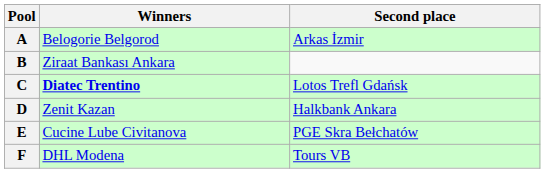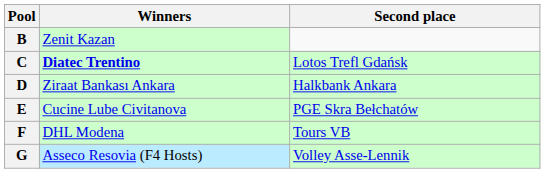 <table class="wikitable">
 <tr>
 <th>Pool</th>
 <th width=265>Winners</th>
 <th width=265>Second place</th>
 </tr>
 <tr>
-<th>A</th>
-<td bgcolor=#CCFFCC> <a href='#'>Belogorie Belgorod</a></td>
-<td bgcolor=#CCFFCC> <a href='#'>Arkas İzmir</a></td>
-</tr>
-<tr>
 <th>B</th>
-<td bgcolor=#CCFFCC> <a href='#'>Ziraat Bankası Ankara</a></td>
+<td bgcolor=#CCFFCC> <a href='#'>Zenit Kazan</a></td>
 <td></td>
 </tr>
 <tr>
 <th>C</th>
 <td bgcolor=#CCFFCC><strong> <a href='#'>Diatec Trentino</a></strong></td>
 <td bgcolor=#CCFFCC> <a href='#'>Lotos Trefl Gdańsk</a></td>
 </tr>
 <tr>
 <th>D</th>
-<td bgcolor=#CCFFCC> <a href='#'>Zenit Kazan</a></td>
+<td bgcolor=#CCFFCC> <a href='#'>Ziraat Bankası Ankara</a></td>
 <td bgcolor=#CCFFCC> <a href='#'>Halkbank Ankara</a></td>
 </tr>
 <tr>
 <th>E</th>
 <td bgcolor=#CCFFCC> <a href='#'>Cucine Lube Civitanova</a></td>
 <td bgcolor=#CCFFCC> <a href='#'>PGE Skra Bełchatów</a></td>
 </tr>
 <tr>
 <th>F</th>
 <td bgcolor=#CCFFCC> <a href='#'>DHL Modena</a></td>
 <td bgcolor=#CCFFCC> <a href='#'>Tours VB</a></td>
 </tr>
+<tr>
+<th>G</th>
+<td bgcolor=#BBEBFF> <a href='#'>Asseco Resovia</a> (F4 Hosts)</td>
+<td bgcolor=#CCFFCC> <a href='#'>Volley Asse-Lennik</a></td>
+</tr>
 </table>
